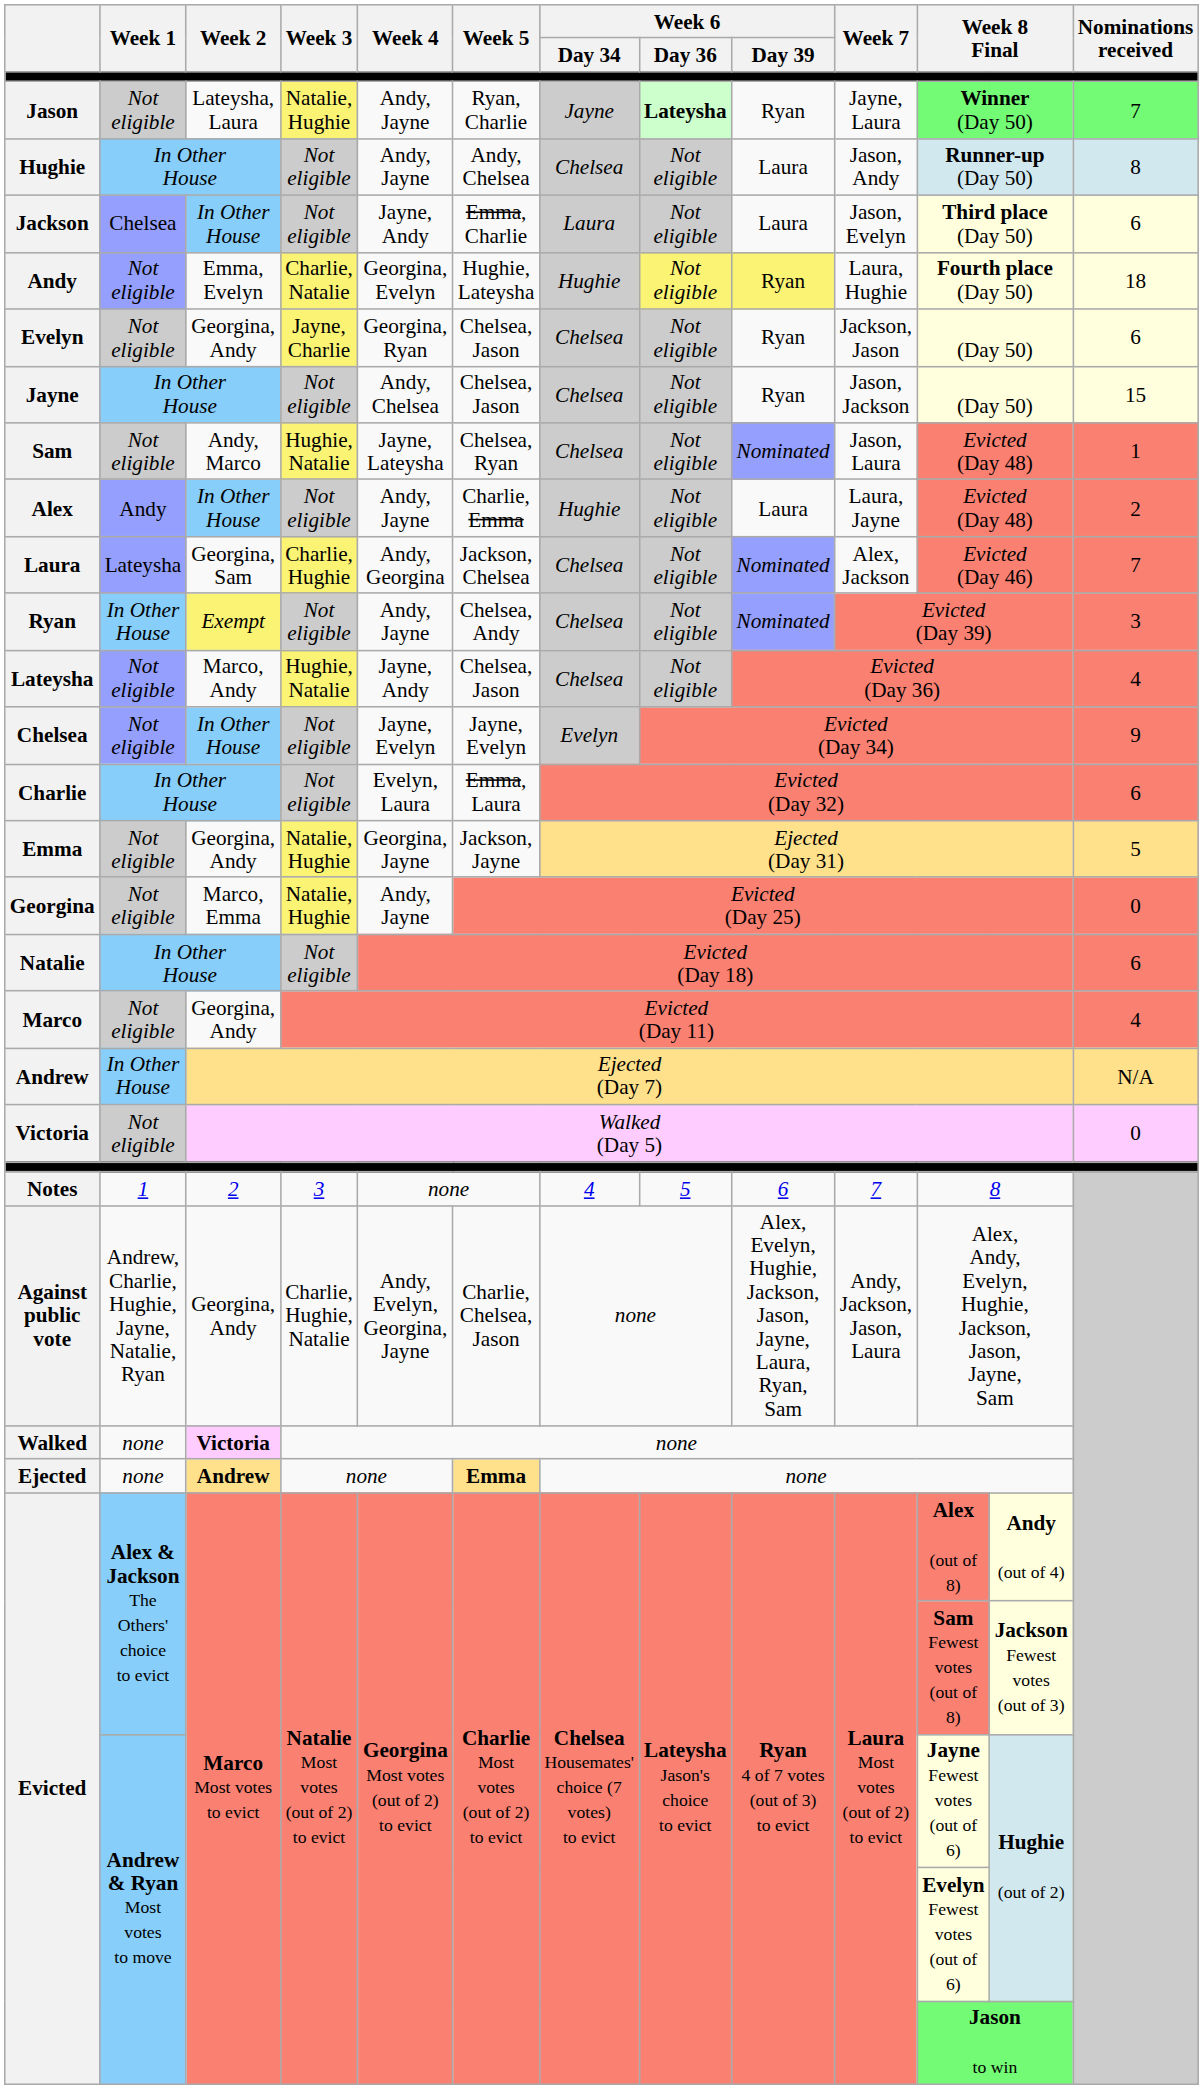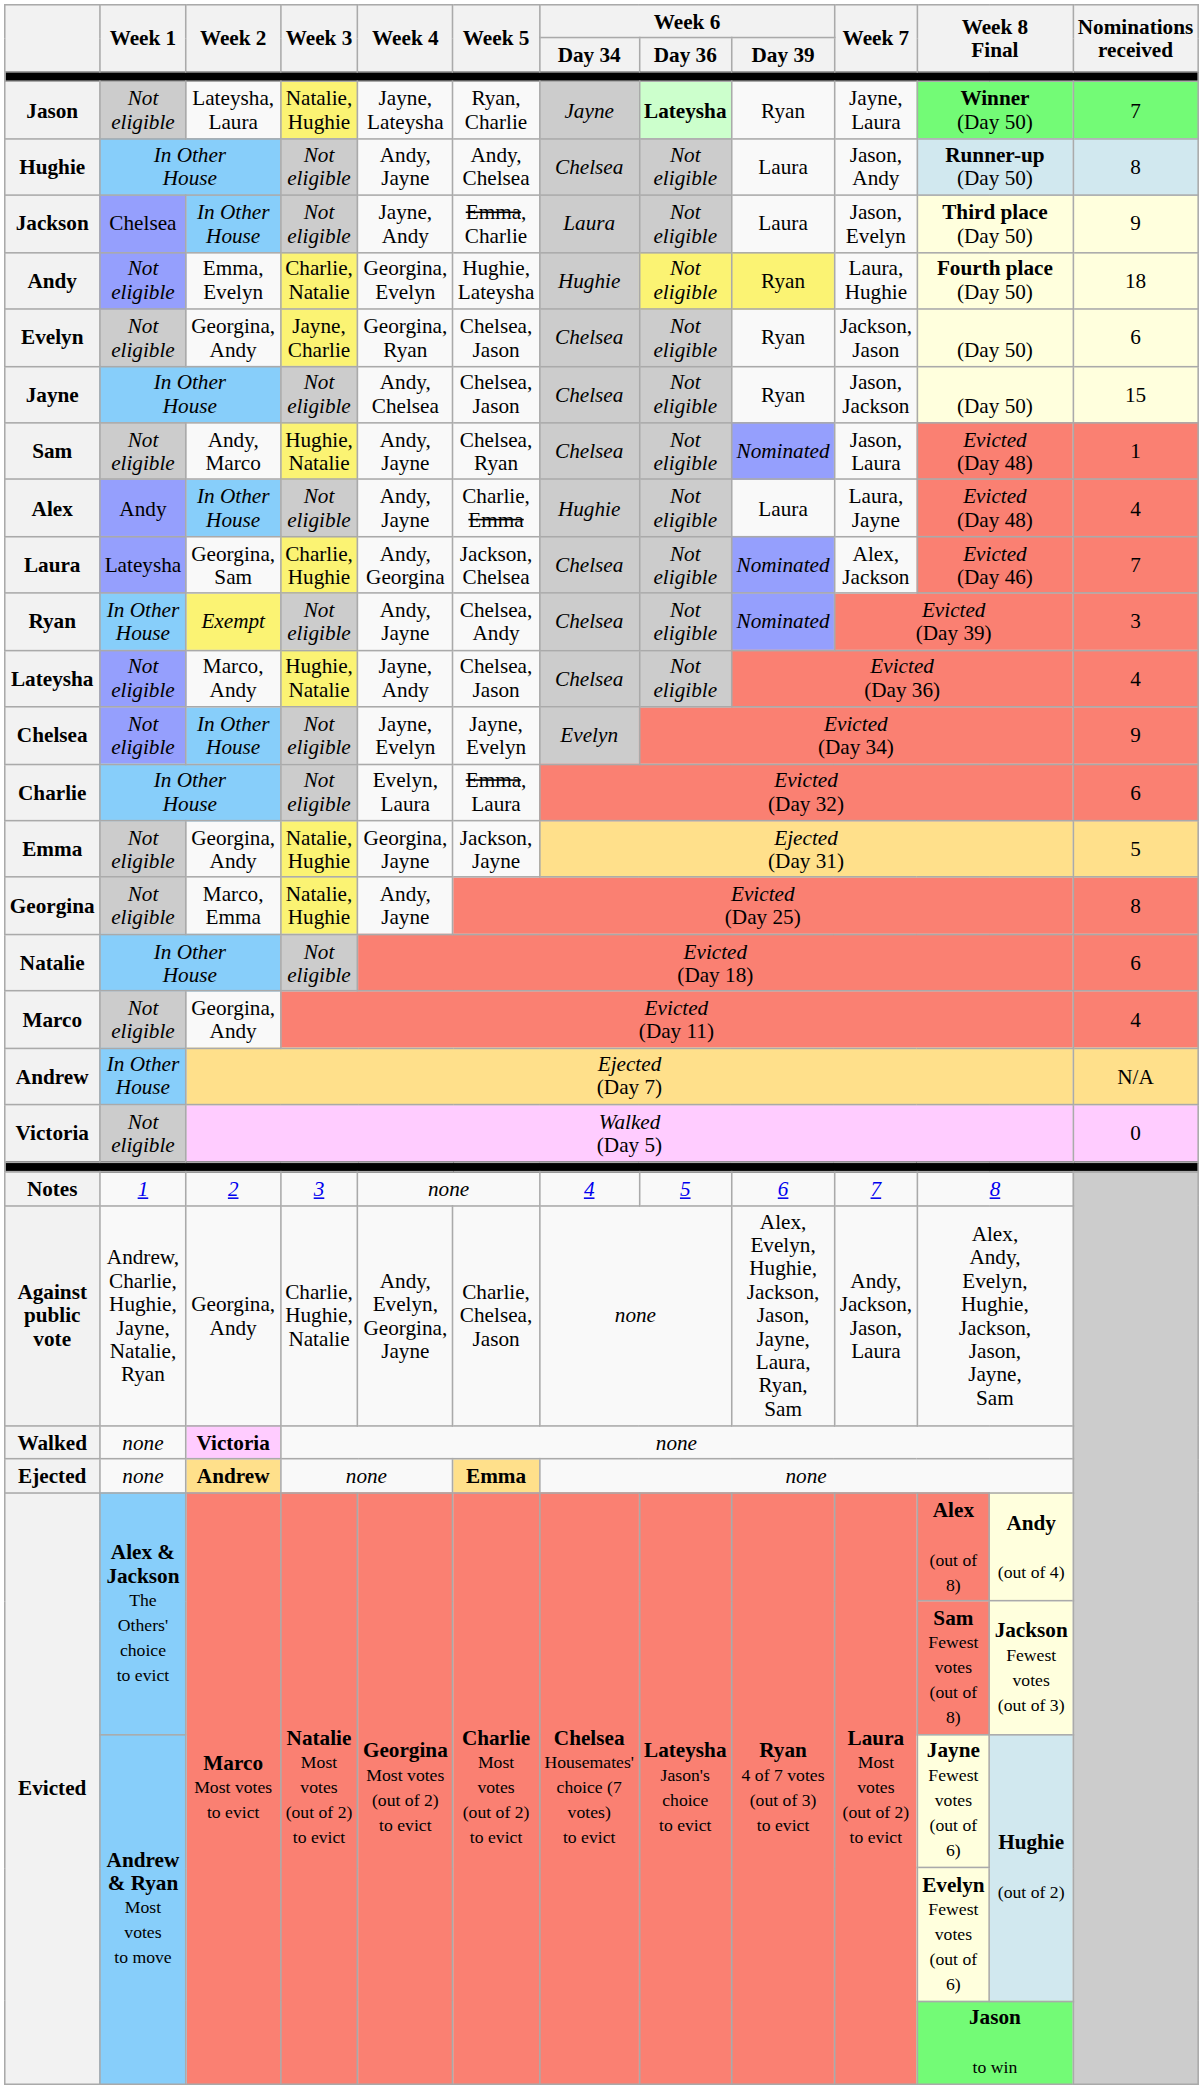 <table class="wikitable"  style="text-align:center; width:100%; font-size:85%; line-height:15px;">
 <tr>
 <th rowspan="2" style="width:7%;"></th>
 <th rowspan="2" style="width:7%;">Week 1</th>
 <th rowspan="2" style="width:7%;">Week 2</th>
 <th rowspan="2" style="width:7%;">Week 3</th>
 <th rowspan="2" style="width:7%;">Week 4</th>
 <th rowspan="2" style="width:7%;">Week 5</th>
 <th colspan="3" style="width:7%;">Week 6</th>
 <th rowspan="2" style="width:7%;">Week 7</th>
 <th nowrap colspan="2" rowspan="2" style="width:7%;">Week 8<br>Final</th>
 <th rowspan="2" style="width:1%;">Nominations<br>received</th>
 </tr>
 <tr>
 <th style="width:7%;">Day 34</th>
 <th style="width:7%;">Day 36</th>
 <th style="width:7%;">Day 39</th>
 </tr>
 <tr>
 <th colspan="15" style="background:black;"></th>
 </tr>
 <tr>
 <th>Jason</th>
 <td style="background:#ccc"><em>Not<br>eligible</em></td>
 <td>Lateysha, <br>Laura</td>
 <td style="background:#fbf373;">Natalie,<br>Hughie</td>
-<td>Andy,<br>Jayne</td>
+<td>Jayne,<br>Lateysha</td>
 <td>Ryan,<br>Charlie</td>
 <td style="background:#cccccc;"><em>Jayne</em></td>
 <td style="background:#cfc"><strong>Lateysha</strong></td>
 <td>Ryan</td>
 <td>Jayne,<br>Laura</td>
 <td style="background:#73FB76" colspan="2"><strong>Winner</strong><br>(Day 50)</td>
 <td style="background:#73FB76">7</td>
 </tr>
 <tr>
 <th>Hughie</th>
 <td colspan="2" style="background-color: #87cefa;"><em>In Other<br>House</em></td>
 <td style="background:#cccccc;"><em>Not<br>eligible</em></td>
 <td>Andy,<br>Jayne</td>
 <td>Andy,<br>Chelsea</td>
 <td style="background:#cccccc;"><em>Chelsea</em></td>
 <td style="background:#cccccc;"><em>Not<br>eligible</em></td>
 <td>Laura</td>
 <td>Jason,<br>Andy</td>
 <td style="background:#D1E8EF" colspan="2"><strong>Runner-up</strong><br>(Day 50)</td>
 <td style="background:#D1E8EF">8</td>
 </tr>
 <tr>
 <th>Jackson</th>
 <td style="background:#959ffd">Chelsea</td>
 <td style="background-color: #87cefa;"><em>In Other<br>House</em></td>
 <td style="background:#cccccc;"><em>Not<br>eligible</em></td>
 <td>Jayne,<br>Andy</td>
 <td><s>Emma</s>,<br>Charlie</td>
 <td style="background:#cccccc;"><em>Laura</em></td>
 <td style="background:#cccccc;"><em>Not<br>eligible</em></td>
 <td>Laura</td>
 <td>Jason,<br>Evelyn</td>
 <td style="background:#ffffdd" colspan="2"><strong>Third place</strong><br>(Day 50)</td>
-<td style="background:#ffffdd">6</td>
+<td style="background:#ffffdd">9</td>
 </tr>
 <tr>
 <th>Andy</th>
 <td style="background:#959ffd"><em>Not<br>eligible</em></td>
 <td>Emma,<br>Evelyn</td>
 <td style="background:#fbf373;">Charlie,<br>Natalie</td>
 <td>Georgina,<br>Evelyn</td>
 <td>Hughie,<br>Lateysha</td>
 <td style="background:#cccccc;"><em>Hughie</em></td>
 <td style="background:#fbf373;"><em>Not<br>eligible</em></td>
 <td style="background:#fbf373;">Ryan</td>
 <td>Laura,<br>Hughie</td>
 <td style="background:#ffffdd" colspan="2"><strong>Fourth place</strong><br>(Day 50)</td>
 <td style="background:#ffffdd">18</td>
 </tr>
 <tr>
 <th>Evelyn</th>
 <td style="background:#ccc"><em>Not<br>eligible</em></td>
 <td>Georgina, <br>Andy</td>
 <td style="background:#fbf373;">Jayne,<br>Charlie</td>
 <td>Georgina,<br>Ryan</td>
 <td>Chelsea,<br>Jason</td>
 <td style="background:#cccccc;"><em>Chelsea</em></td>
 <td style="background:#cccccc;"><em>Not<br>eligible</em></td>
 <td>Ryan</td>
 <td>Jackson,<br>Jason</td>
 <td style="background:#ffffdd" colspan="2"><br>(Day 50)</td>
 <td style="background:#ffffdd">6</td>
 </tr>
 <tr>
 <th>Jayne</th>
 <td colspan="2" style="background-color: #87cefa;"><em>In Other<br>House</em></td>
 <td style="background:#cccccc;"><em>Not<br>eligible</em></td>
 <td>Andy,<br>Chelsea</td>
 <td>Chelsea,<br>Jason</td>
 <td style="background:#cccccc;"><em>Chelsea</em></td>
 <td style="background:#cccccc;"><em>Not<br>eligible</em></td>
 <td>Ryan</td>
 <td>Jason,<br>Jackson</td>
 <td style="background:#ffffdd" colspan="2"><br>(Day 50)</td>
 <td style="background:#ffffdd">15</td>
 </tr>
 <tr>
 <th>Sam</th>
 <td style="background:#ccc"><em>Not<br>eligible</em></td>
 <td>Andy, <br>Marco</td>
 <td style="background:#fbf373;">Hughie,<br>Natalie</td>
-<td>Jayne,<br>Lateysha</td>
+<td>Andy,<br>Jayne</td>
 <td>Chelsea,<br>Ryan</td>
 <td style="background:#cccccc;"><em>Chelsea</em></td>
 <td style="background:#cccccc;"><em>Not<br>eligible</em></td>
 <td style="background:#959ffd;"><em>Nominated</em></td>
 <td>Jason,<br>Laura</td>
 <td style="background:#FA8072" colspan="2"><em>Evicted</em><br>(Day 48)</td>
 <td style="background:#FA8072">1</td>
 </tr>
 <tr>
 <th>Alex</th>
 <td style="background:#959ffd">Andy</td>
 <td style="background-color: #87cefa;"><em>In Other<br>House</em></td>
 <td style="background:#cccccc;"><em>Not<br>eligible</em></td>
 <td>Andy,<br>Jayne</td>
 <td>Charlie,<br><s>Emma</s></td>
 <td style="background:#cccccc;"><em>Hughie</em></td>
 <td style="background:#cccccc;"><em>Not<br>eligible</em></td>
 <td>Laura</td>
 <td>Laura,<br>Jayne</td>
 <td style="background:#FA8072" colspan="2"><em>Evicted</em><br>(Day 48)</td>
-<td style="background:#FA8072">2</td>
+<td style="background:#FA8072">4</td>
 </tr>
 <tr>
 <th>Laura</th>
 <td style="background:#959ffd">Lateysha</td>
 <td>Georgina, <br>Sam</td>
 <td style="background:#fbf373;">Charlie,<br>Hughie</td>
 <td>Andy,<br>Georgina</td>
 <td>Jackson,<br>Chelsea</td>
 <td style="background:#cccccc;"><em>Chelsea</em></td>
 <td style="background:#cccccc;"><em>Not<br>eligible</em></td>
 <td style="background:#959ffd;"><em>Nominated</em></td>
 <td>Alex,<br>Jackson</td>
 <td style="background:#FA8072" colspan="2"><em>Evicted</em><br>(Day 46)</td>
 <td style="background:#FA8072">7</td>
 </tr>
 <tr>
 <th>Ryan</th>
 <td style="background: #87cefa none repeat scroll 0% 0%;"><em>In Other<br>House</em></td>
 <td style="background:#FBF373"><em>Exempt</em></td>
 <td style="background:#cccccc;"><em>Not<br>eligible</em></td>
 <td>Andy, <br>Jayne</td>
 <td>Chelsea,<br>Andy</td>
 <td style="background:#cccccc;"><em>Chelsea</em></td>
 <td style="background:#cccccc;"><em>Not<br>eligible</em></td>
 <td style="background:#959ffd;"><em>Nominated</em></td>
 <td style="background:#FA8072" colspan="3"><em>Evicted</em><br>(Day 39)</td>
 <td style="background:#FA8072">3</td>
 </tr>
 <tr>
 <th>Lateysha</th>
 <td style="background:#959ffd"><em>Not<br>eligible</em></td>
 <td>Marco, <br>Andy</td>
 <td style="background:#fbf373;">Hughie,<br>Natalie</td>
 <td>Jayne,<br>Andy</td>
 <td>Chelsea,<br>Jason</td>
 <td style="background:#cccccc;"><em>Chelsea</em></td>
 <td style="background:#cccccc;"><em>Not<br>eligible</em></td>
 <td style="background:#FA8072" colspan="4"><em>Evicted</em><br>(Day 36)</td>
 <td style="background:#FA8072">4</td>
 </tr>
 <tr>
 <th>Chelsea</th>
 <td style="background:#959ffd"><em>Not<br>eligible</em></td>
 <td style="background-color: #87cefa;"><em>In Other<br>House</em></td>
 <td style="background:#cccccc;"><em>Not<br>eligible</em></td>
 <td>Jayne,<br>Evelyn</td>
 <td>Jayne,<br>Evelyn</td>
 <td style="background:#cccccc;"><em>Evelyn</em></td>
 <td style="background:#FA8072" colspan="5"><em>Evicted</em><br>(Day 34)</td>
 <td style="background:#FA8072">9</td>
 </tr>
 <tr>
 <th>Charlie</th>
 <td colspan="2" style="background: #87cefa none repeat scroll 0% 0%;"><em>In Other<br>House</em></td>
 <td style="background:#cccccc;"><em>Not<br>eligible</em></td>
 <td>Evelyn,<br>Laura</td>
 <td><s>Emma</s>,<br>Laura</td>
 <td style="background:#FA8072" colspan="6"><em>Evicted</em><br>(Day 32)</td>
 <td style="background:#FA8072">6</td>
 </tr>
 <tr>
 <th>Emma</th>
 <td style="background:#ccc"><em>Not<br>eligible</em></td>
 <td>Georgina, <br>Andy</td>
 <td style="background:#fbf373;">Natalie,<br>Hughie</td>
 <td>Georgina,<br>Jayne</td>
 <td>Jackson,<br>Jayne</td>
 <td style="background:#ffe08b" colspan="6"><em>Ejected</em><br>(Day 31)</td>
 <td style="background:#ffe08b">5</td>
 </tr>
 <tr>
 <th>Georgina</th>
 <td style="background:#ccc"><em>Not<br>eligible</em></td>
 <td>Marco, <br>Emma</td>
 <td style="background:#fbf373;">Natalie,<br>Hughie</td>
 <td>Andy,<br>Jayne</td>
 <td style="background:#FA8072" colspan="7"><em>Evicted</em><br>(Day 25)</td>
-<td style="background:#FA8072">0</td>
+<td style="background:#FA8072">8</td>
 </tr>
 <tr>
 <th>Natalie</th>
 <td colspan="2" style="background-color: #87cefa;"><em>In Other<br>House</em></td>
 <td style="background:#cccccc;"><em>Not<br>eligible</em></td>
 <td style="background:#FA8072" colspan="8"><em>Evicted</em><br>(Day 18)</td>
 <td style="background:#FA8072">6</td>
 </tr>
 <tr>
 <th>Marco</th>
 <td style="background:#ccc"><em>Not<br>eligible</em></td>
 <td>Georgina, <br>Andy</td>
 <td style="background:#FA8072" colspan="9"><em>Evicted</em><br>(Day 11)</td>
 <td style="background:#FA8072">4</td>
 </tr>
 <tr>
 <th>Andrew</th>
 <td style="background: #87cefa none repeat scroll 0% 0%;"><em>In Other<br>House</em></td>
 <td style="background:#ffe08b" colspan="10"><em>Ejected</em><br>(Day 7)</td>
 <td style="background:#ffe08b">N/A</td>
 </tr>
 <tr>
 <th>Victoria</th>
 <td style="background:#ccc"><em>Not<br>eligible</em></td>
 <td style="background:#FCF" colspan="10"><em>Walked</em><br>(Day 5)</td>
 <td style="background:#fcf">0</td>
 </tr>
 <tr>
 <th colspan="15" style="background:black;"></th>
 </tr>
 <tr>
 <th>Notes</th>
 <td><em><a href='#'>1</a></em></td>
 <td><em><a href='#'>2</a></em></td>
 <td><em><a href='#'>3</a></em></td>
 <td colspan="2"><em>none</em></td>
 <td><em><a href='#'>4</a></em></td>
 <td><em><a href='#'>5</a></em></td>
 <td><em><a href='#'>6</a></em></td>
 <td><em><a href='#'>7</a></em></td>
 <td colspan="2"><em><a href='#'>8</a></em></td>
 <td style="background:#ccc" rowspan="10"></td>
 </tr>
 <tr>
 <th>Against<br>public vote</th>
 <td>Andrew,<br>Charlie,<br>Hughie,<br>Jayne,<br>Natalie,<br>Ryan</td>
 <td>Georgina, <br>Andy</td>
 <td>Charlie,<br>Hughie,<br>Natalie</td>
 <td>Andy,<br>Evelyn,<br>Georgina,<br>Jayne</td>
 <td>Charlie,<br>Chelsea,<br>Jason</td>
 <td colspan="2"><em>none</em></td>
 <td>Alex,<br>Evelyn,<br>Hughie,<br>Jackson,<br>Jason,<br>Jayne,<br>Laura,<br>Ryan,<br>Sam</td>
 <td>Andy,<br>Jackson,<br>Jason,<br>Laura</td>
 <td colspan="2">Alex,<br>Andy,<br>Evelyn,<br>Hughie,<br>Jackson,<br>Jason,<br>Jayne,<br>Sam</td>
 </tr>
 <tr>
 <th>Walked</th>
 <td><em>none</em></td>
 <td style="background:#fcf"><strong>Victoria</strong></td>
 <td colspan="9"><em>none</em></td>
 </tr>
 <tr>
 <th>Ejected</th>
 <td><em>none</em></td>
 <td style="background:#ffe08b"><strong>Andrew</strong></td>
 <td colspan="2"><em>none</em></td>
 <td style="background:#ffe08b"><strong>Emma</strong></td>
 <td colspan="6"><em>none</em></td>
 </tr>
 <tr>
 <th rowspan="6">Evicted</th>
 <td rowspan="3" style="background:#87CEFA"><strong>Alex & Jackson</strong><br><small>The Others' choice<br>to evict</small></td>
 <td style="background:#FA8072" rowspan="6"><strong>Marco</strong><br><small>Most votes<br>to evict</small></td>
 <td style="background:#FA8072" rowspan="6"><strong>Natalie</strong><br><small>Most votes<br>(out of 2)<br>to evict</small></td>
 <td style="background:#FA8072" rowspan="6"><strong>Georgina</strong><br><small>Most votes<br>(out of 2)<br>to evict</small></td>
 <td style="background:#FA8072" rowspan="6"><strong>Charlie</strong><br><small>Most votes<br>(out of 2)<br>to evict</small></td>
 <td style="background:#FA8072" rowspan="6"><strong>Chelsea</strong><br><small>Housemates' choice (7 votes)<br>to evict</small></td>
 <td style="background:#FA8072" rowspan="6"><strong>Lateysha</strong><br><small>Jason's choice<br>to evict</small></td>
 <td style="background:#FA8072" rowspan="6"><strong>Ryan</strong><br><small>4 of 7 votes<br>(out of 3)<br>to evict</small></td>
 <td style="background:#FA8072" rowspan="6"><strong>Laura</strong><br><small>Most votes<br>(out of 2)<br>to evict</small></td>
 <td style="background:#FA8072"><strong>Alex</strong><br><small><br>(out of 8)</small></td>
 <td style="background:#ffffdd"><strong>Andy</strong><br><small><br>(out of 4)</small></td>
 </tr>
 <tr>
 <td style="background:#FA8072"><strong>Sam</strong><br><small>Fewest votes<br>(out of 8)</small></td>
 <td style="background:#ffffdd" rowspan="2"><strong>Jackson</strong><br><small>Fewest votes<br>(out of 3)</small></td>
 </tr>
 <tr>
 <td style="background:#ffffdd" rowspan="2"><strong>Jayne</strong><br><small>Fewest votes<br>(out of 6)</small></td>
 </tr>
 <tr>
 <td rowspan="3" style="background:#87CEFA"><strong>Andrew & Ryan</strong><br><small>Most votes<br>to move</small></td>
 <td style="background:#D1E8EF" rowspan="2"><strong>Hughie</strong><br><small><br>(out of 2)</small></td>
 </tr>
 <tr>
 <td style="background:#ffffdd"><strong>Evelyn</strong><br><small>Fewest votes<br>(out of 6)</small></td>
 </tr>
 <tr>
 <td style="background:#73FB76" colspan="2"><strong>Jason</strong><br><small><br>to win</small></td>
 </tr>
 </table>
